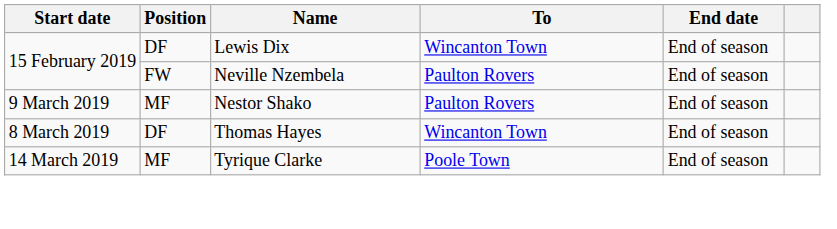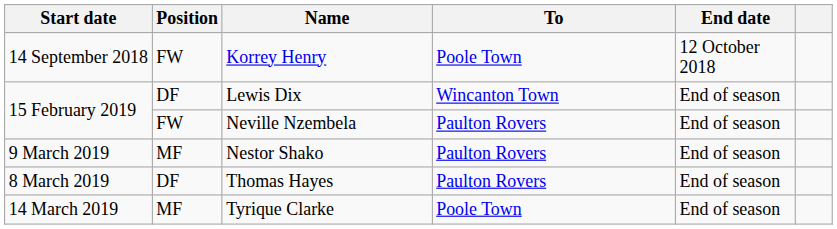 <table class="wikitable">
 <tr>
 <th>Start date</th>
 <th style="width:50px">Position</th>
 <th style="width:180px">Name</th>
 <th style="width:210px;">To</th>
 <th style="width:100px;">End date</th>
 <th style="width:25px"></th>
+</tr>
+<tr>
+<td>14 September 2018</td>
+<td>FW</td>
+<td> <a href='#'>Korrey Henry</a></td>
+<td><a href='#'>Poole Town</a></td>
+<td>12 October 2018</td>
+<td></td>
 </tr>
 <tr>
 <td rowspan="2">15 February 2019</td>
 <td>DF</td>
 <td> Lewis Dix</td>
 <td><a href='#'>Wincanton Town</a></td>
 <td>End of season</td>
 <td></td>
 </tr>
 <tr>
 <td>FW</td>
 <td> Neville Nzembela</td>
 <td><a href='#'>Paulton Rovers</a></td>
 <td>End of season</td>
 <td></td>
 </tr>
 <tr>
 <td>9 March 2019</td>
 <td>MF</td>
 <td> Nestor Shako</td>
 <td><a href='#'>Paulton Rovers</a></td>
 <td>End of season</td>
 <td></td>
 </tr>
 <tr>
 <td>8 March 2019</td>
 <td>DF</td>
 <td> Thomas Hayes</td>
-<td><a href='#'>Wincanton Town</a></td>
+<td><a href='#'>Paulton Rovers</a></td>
 <td>End of season</td>
 <td></td>
 </tr>
 <tr>
 <td>14 March 2019</td>
 <td>MF</td>
 <td> Tyrique Clarke</td>
 <td><a href='#'>Poole Town</a></td>
 <td>End of season</td>
 <td></td>
 </tr>
 </table>
